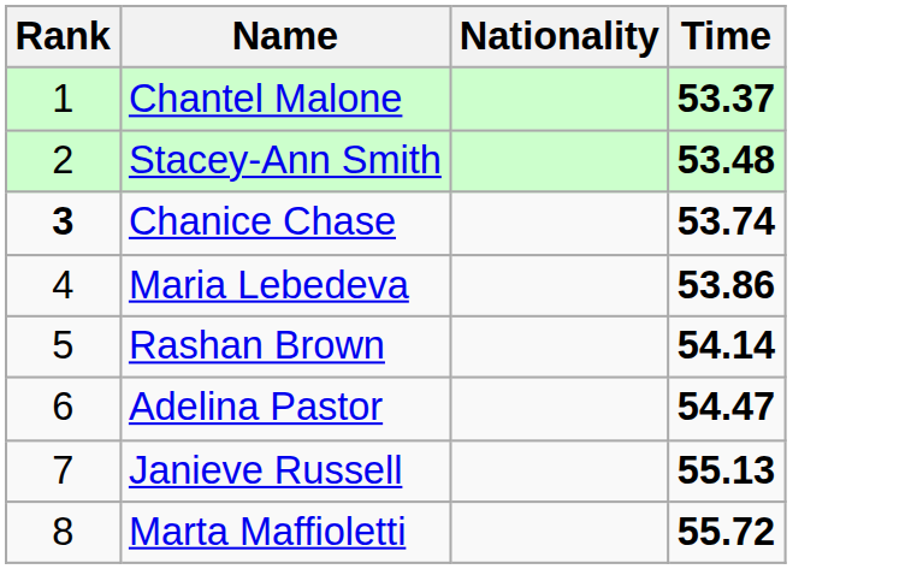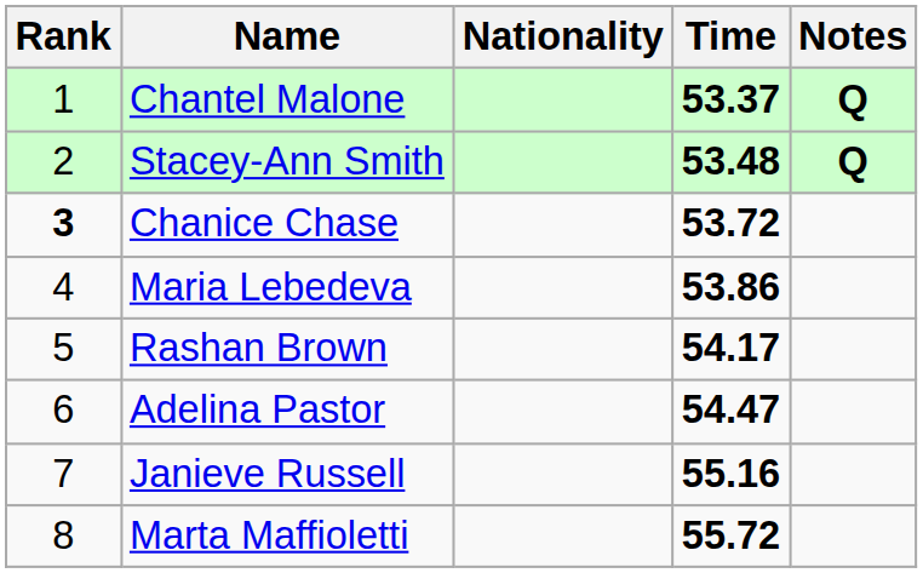 <table class="wikitable sortable" style="text-align:center">
 <tr>
 <th>Rank</th>
 <th>Name</th>
 <th>Nationality</th>
 <th>Time</th>
+<th>Notes</th>
 </tr>
 <tr bgcolor=ccffcc>
 <td>1</td>
 <td align=left><a href='#'>Chantel Malone</a></td>
 <td align=left></td>
 <td><strong>53.37</strong></td>
+<td><strong>Q</strong></td>
 </tr>
 <tr bgcolor=ccffcc>
 <td>2</td>
 <td align=left><a href='#'>Stacey-Ann Smith</a></td>
 <td align=left></td>
 <td><strong>53.48</strong></td>
+<td><strong>Q</strong></td>
 </tr>
 <tr>
 <td><strong>3</strong></td>
 <td align=left><a href='#'>Chanice Chase</a></td>
 <td align=left></td>
-<td><strong>53.74</strong></td>
+<td><strong>53.72</strong></td>
+<td></td>
 </tr>
 <tr>
 <td>4</td>
 <td align=left><a href='#'>Maria Lebedeva</a></td>
 <td align=left></td>
 <td><strong>53.86</strong></td>
+<td></td>
 </tr>
 <tr>
 <td>5</td>
 <td align=left><a href='#'>Rashan Brown</a></td>
 <td align=left></td>
-<td><strong>54.14</strong></td>
+<td><strong>54.17</strong></td>
+<td></td>
 </tr>
 <tr>
 <td>6</td>
 <td align=left><a href='#'>Adelina Pastor</a></td>
 <td align=left></td>
 <td><strong>54.47</strong></td>
+<td></td>
 </tr>
 <tr>
 <td>7</td>
 <td align=left><a href='#'>Janieve Russell</a></td>
 <td align=left></td>
-<td><strong>55.13</strong></td>
+<td><strong>55.16</strong></td>
+<td></td>
 </tr>
 <tr>
 <td>8</td>
 <td align=left><a href='#'>Marta Maffioletti</a></td>
 <td align=left></td>
 <td><strong>55.72</strong></td>
+<td></td>
 </tr>
 </table>
